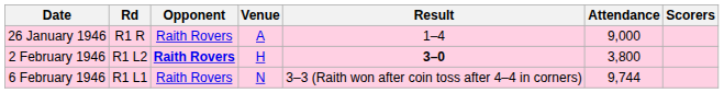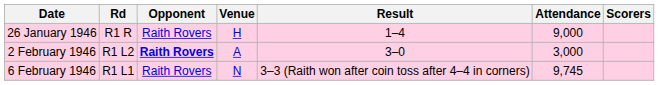 <table class="wikitable sortable" style="font-size:95%; text-align:center">
 <tr>
 <th>Date</th>
 <th>Rd</th>
 <th>Opponent</th>
 <th>Venue</th>
 <th>Result</th>
 <th>Attendance</th>
 <th>Scorers</th>
 </tr>
 <tr bgcolor = "#ffd0e3">
 <td>26 January 1946</td>
 <td>R1 R</td>
 <td><a href='#'>Raith Rovers</a></td>
-<td><a href='#'>A</a></td>
+<td><a href='#'>H</a></td>
 <td>1–4</td>
 <td>9,000</td>
 <td></td>
 </tr>
 <tr bgcolor = "#ffd0e3">
 <td>2 February 1946</td>
 <td>R1 L2</td>
 <td><strong><a href='#'>Raith Rovers</a></strong></td>
-<td><a href='#'>H</a></td>
-<td><strong>3–0</strong></td>
-<td>3,800</td>
+<td><a href='#'>A</a></td>
+<td>3–0</td>
+<td>3,000</td>
 <td></td>
 </tr>
 <tr bgcolor = "#ffd0e3">
 <td>6 February 1946</td>
 <td>R1 L1</td>
 <td><a href='#'>Raith Rovers</a></td>
 <td><a href='#'>N</a></td>
 <td>3–3 (Raith won after coin toss after 4–4 in corners)</td>
-<td>9,744</td>
+<td>9,745</td>
 <td></td>
 </tr>
 </table>
